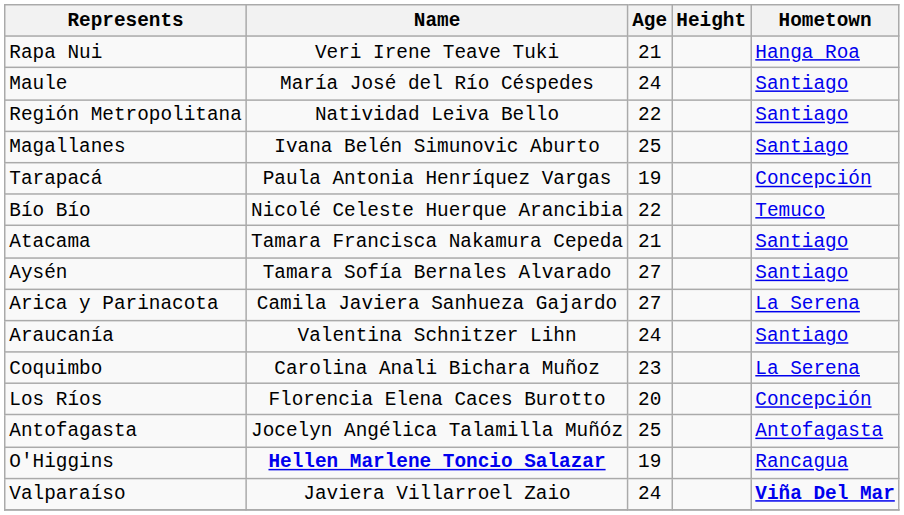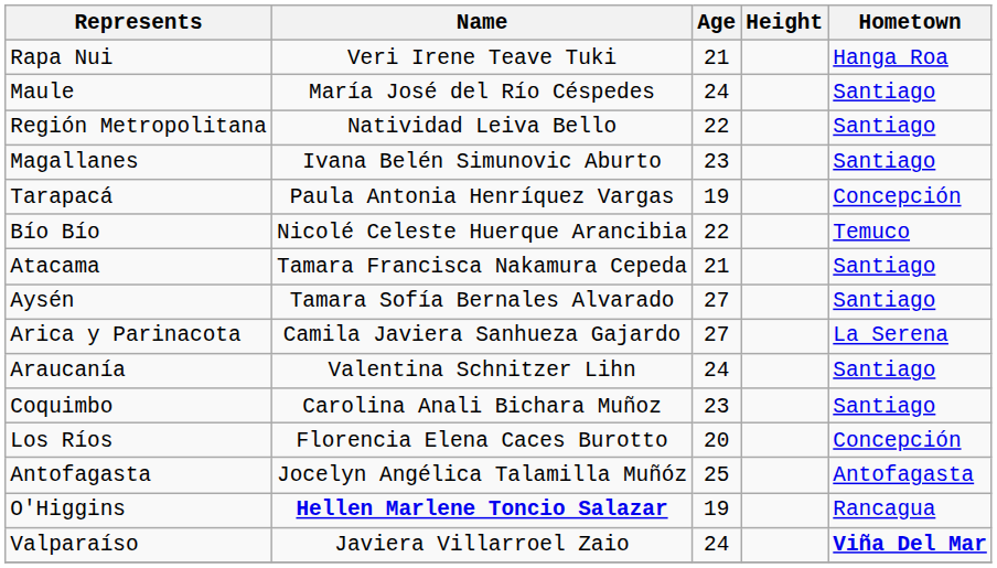 <table class="sortable wikitable">
 <tr>
 <th>Represents</th>
 <th>Name</th>
 <th>Age</th>
 <th>Height</th>
 <th>Hometown</th>
 </tr>
 <tr>
 <td>Rapa Nui</td>
 <td style="text-align:center;">Veri Irene Teave Tuki</td>
 <td style="text-align:center;">21</td>
 <td style="text-align:center;"></td>
 <td><a href='#'>Hanga Roa</a></td>
 </tr>
 <tr>
 <td>Maule</td>
 <td style="text-align:center;">María José del Río Céspedes</td>
 <td style="text-align:center;">24</td>
 <td style="text-align:center;"></td>
 <td><a href='#'>Santiago</a></td>
 </tr>
 <tr>
 <td>Región Metropolitana</td>
 <td style="text-align:center;">Natividad Leiva Bello</td>
 <td style="text-align:center;">22</td>
 <td style="text-align:center;"></td>
 <td><a href='#'>Santiago</a></td>
 </tr>
 <tr>
 <td>Magallanes</td>
 <td style="text-align:center;">Ivana Belén Simunovic Aburto</td>
-<td style="text-align:center;">25</td>
+<td style="text-align:center;">23</td>
 <td style="text-align:center;"></td>
 <td><a href='#'>Santiago</a></td>
 </tr>
 <tr>
 <td>Tarapacá</td>
 <td style="text-align:center;">Paula Antonia Henríquez Vargas</td>
 <td style="text-align:center;">19</td>
 <td style="text-align:center;"></td>
 <td><a href='#'>Concepción</a></td>
 </tr>
 <tr>
 <td>Bío Bío</td>
 <td style="text-align:center;">Nicolé Celeste Huerque Arancibia</td>
 <td style="text-align:center;">22</td>
 <td style="text-align:center;"></td>
 <td><a href='#'>Temuco</a></td>
 </tr>
 <tr>
 <td>Atacama</td>
 <td style="text-align:center;">Tamara Francisca Nakamura Cepeda</td>
 <td style="text-align:center;">21</td>
 <td style="text-align:center;"></td>
 <td><a href='#'>Santiago</a></td>
 </tr>
 <tr>
 <td>Aysén</td>
 <td style="text-align:center;">Tamara Sofía Bernales Alvarado</td>
 <td style="text-align:center;">27</td>
 <td style="text-align:center;"></td>
 <td><a href='#'>Santiago</a></td>
 </tr>
 <tr>
 <td>Arica y Parinacota</td>
 <td style="text-align:center;">Camila Javiera Sanhueza Gajardo</td>
 <td style="text-align:center;">27</td>
 <td style="text-align:center;"></td>
 <td><a href='#'>La Serena</a></td>
 </tr>
 <tr>
 <td>Araucanía</td>
 <td style="text-align:center;">Valentina Schnitzer Lihn</td>
 <td style="text-align:center;">24</td>
 <td style="text-align:center;"></td>
 <td><a href='#'>Santiago</a></td>
 </tr>
 <tr>
 <td>Coquimbo</td>
 <td style="text-align:center;">Carolina Anali Bichara Muñoz</td>
 <td style="text-align:center;">23</td>
 <td style="text-align:center;"></td>
-<td><a href='#'>La Serena</a></td>
+<td><a href='#'>Santiago</a></td>
 </tr>
 <tr>
 <td>Los Ríos</td>
 <td style="text-align:center;">Florencia Elena Caces Burotto</td>
 <td style="text-align:center;">20</td>
 <td style="text-align:center;"></td>
 <td><a href='#'>Concepción</a></td>
 </tr>
 <tr>
 <td>Antofagasta</td>
 <td style="text-align:center;">Jocelyn Angélica Talamilla Muñóz</td>
 <td style="text-align:center;">25</td>
 <td style="text-align:center;"></td>
 <td><a href='#'>Antofagasta</a></td>
 </tr>
 <tr>
 <td>O'Higgins</td>
 <td style="text-align:center;"><strong><a href='#'>Hellen Marlene Toncio Salazar</a></strong></td>
 <td style="text-align:center;">19</td>
 <td style="text-align:center;"></td>
 <td><a href='#'>Rancagua</a></td>
 </tr>
 <tr>
 <td>Valparaíso</td>
 <td style="text-align:center;">Javiera Villarroel Zaio</td>
 <td style="text-align:center;">24</td>
 <td style="text-align:center;"></td>
 <td><strong><a href='#'>Viña Del Mar</a></strong></td>
 </tr>
 <tr>
 </tr>
 </table>
